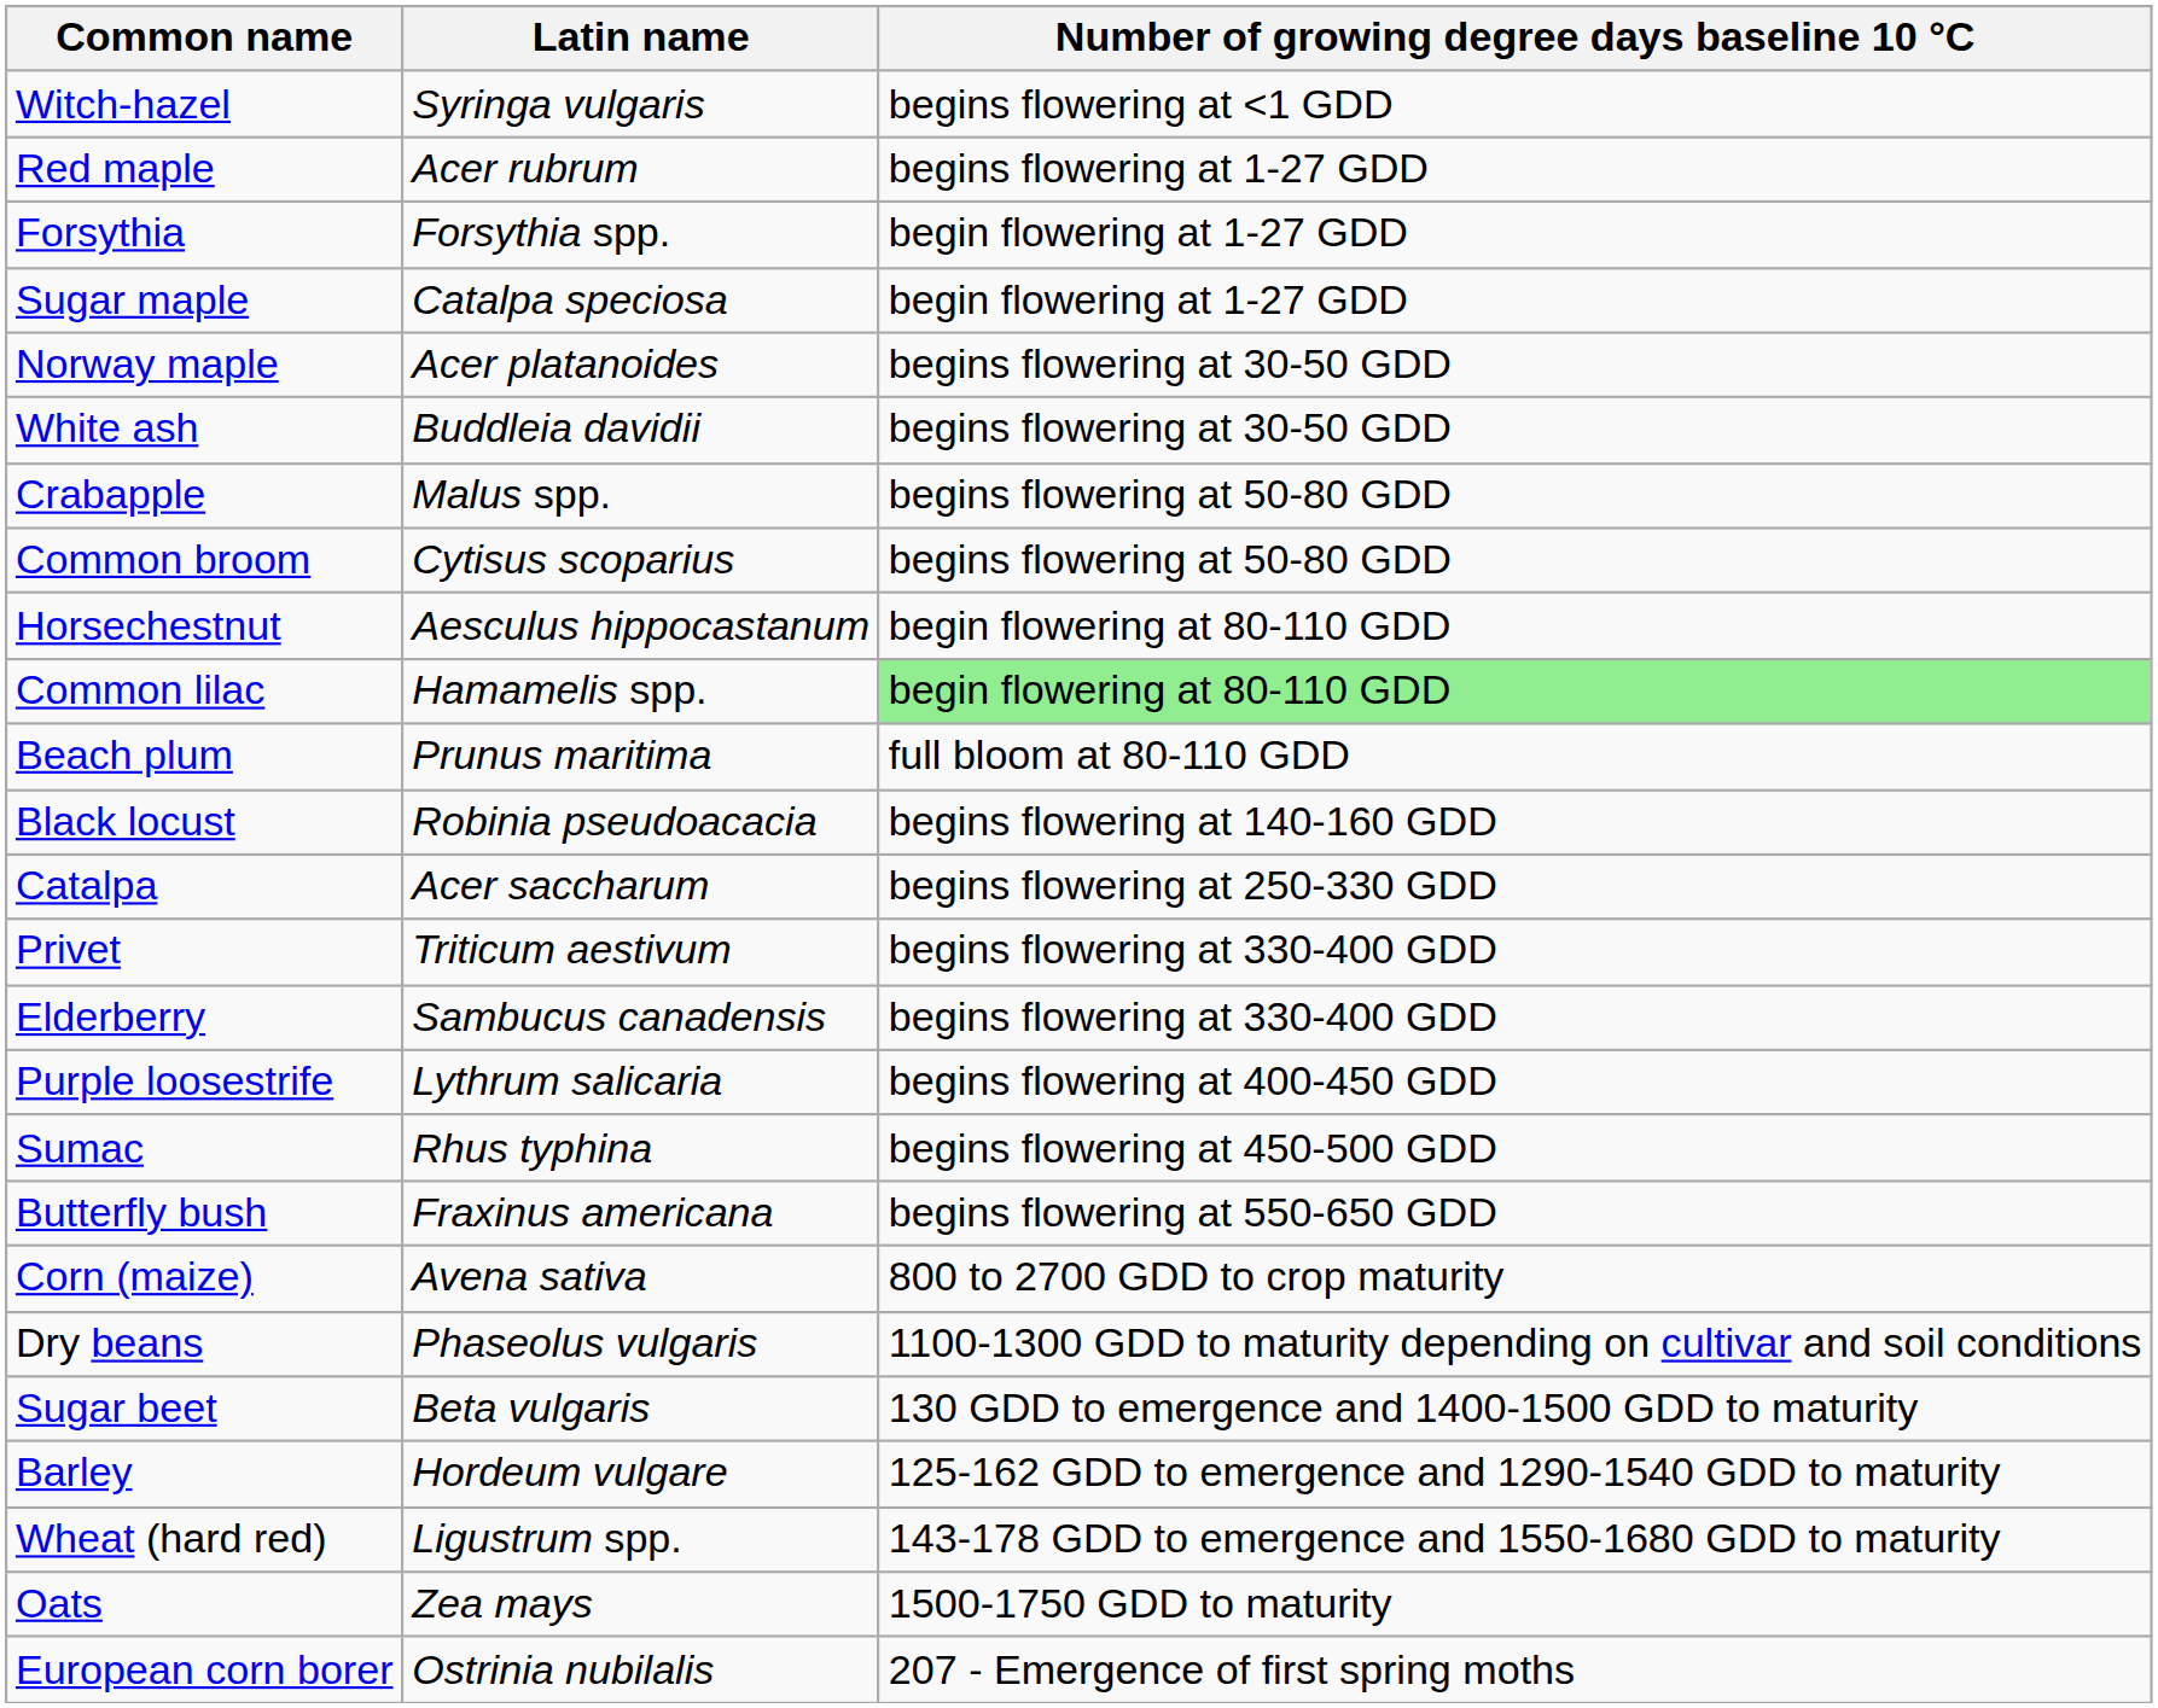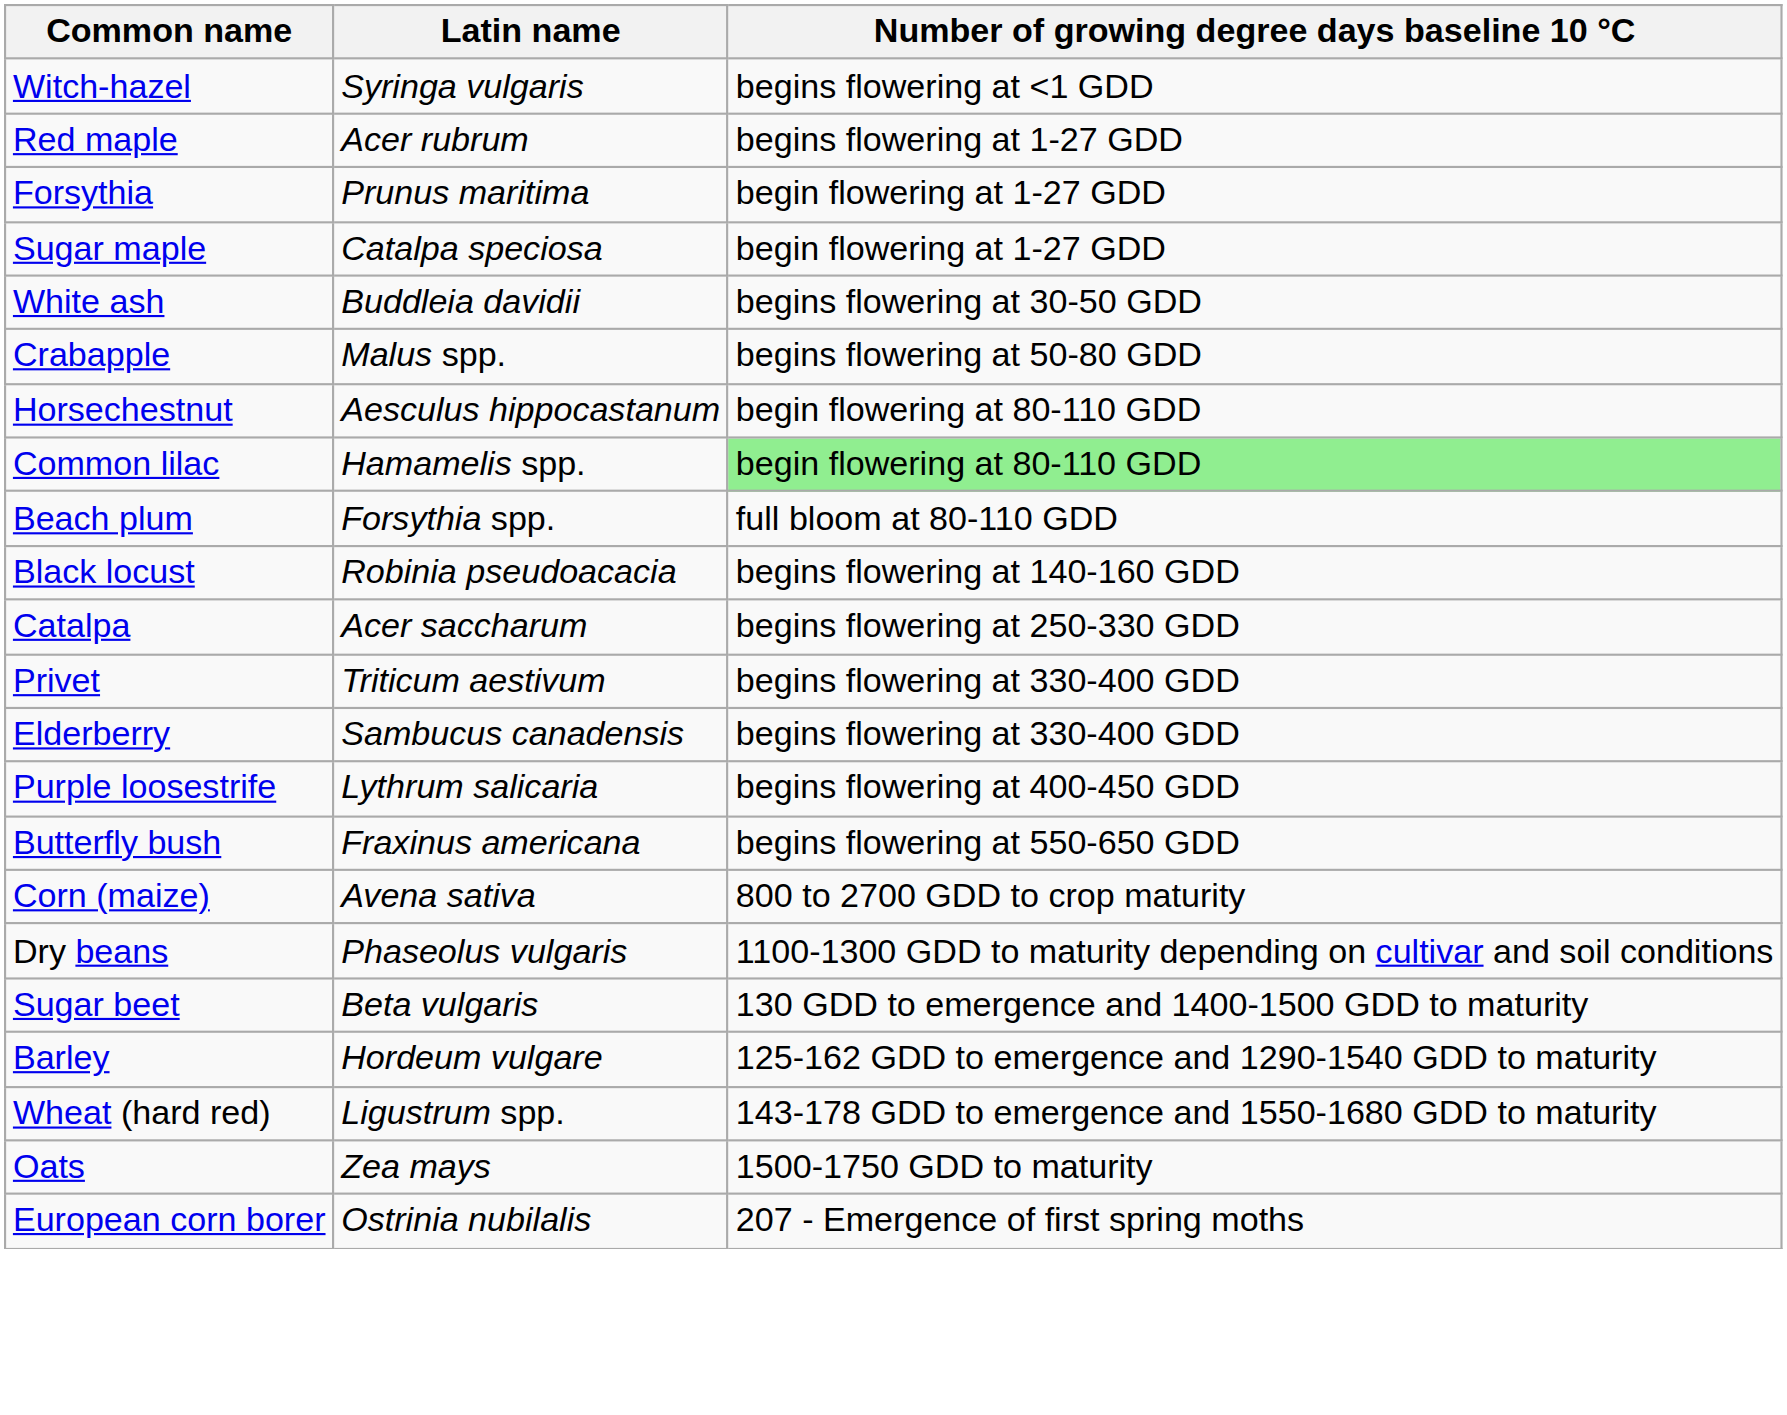 <table class="wikitable sortable">
 <tr>
 <th>Common name</th>
 <th>Latin name</th>
 <th>Number of growing degree days baseline 10 °C</th>
 </tr>
 <tr>
 <td><a href='#'>Witch-hazel</a></td>
 <td><em>Syringa vulgaris</em></td>
 <td>begins flowering at <1 GDD</td>
 </tr>
 <tr>
 <td><a href='#'>Red maple</a></td>
 <td><em>Acer rubrum</em></td>
 <td>begins flowering at 1-27 GDD</td>
 </tr>
 <tr>
 <td><a href='#'>Forsythia</a></td>
-<td><em>Forsythia</em> spp.</td>
+<td><em>Prunus maritima</em></td>
 <td>begin flowering at 1-27 GDD</td>
 </tr>
 <tr>
 <td><a href='#'>Sugar maple</a></td>
 <td><em>Catalpa speciosa</em></td>
 <td>begin flowering at 1-27 GDD</td>
-</tr>
-<tr>
-<td><a href='#'>Norway maple</a></td>
-<td><em>Acer platanoides</em></td>
-<td>begins flowering at 30-50 GDD</td>
 </tr>
 <tr>
 <td><a href='#'>White ash</a></td>
 <td><em>Buddleia davidii</em></td>
 <td>begins flowering at 30-50 GDD</td>
 </tr>
 <tr>
 <td><a href='#'>Crabapple</a></td>
 <td><em>Malus</em> spp.</td>
-<td>begins flowering at 50-80 GDD</td>
-</tr>
-<tr>
-<td><a href='#'>Common broom</a></td>
-<td><em>Cytisus scoparius</em></td>
 <td>begins flowering at 50-80 GDD</td>
 </tr>
 <tr>
 <td><a href='#'>Horsechestnut</a></td>
 <td><em>Aesculus hippocastanum</em></td>
 <td>begin flowering at 80-110 GDD</td>
 </tr>
 <tr>
 <td><a href='#'>Common lilac</a></td>
 <td><em>Hamamelis</em> spp.</td>
 <td style="background: lightgreen;">begin flowering at 80-110 GDD</td>
 </tr>
 <tr>
 <td><a href='#'>Beach plum</a></td>
-<td><em>Prunus maritima</em></td>
+<td><em>Forsythia</em> spp.</td>
 <td>full bloom at 80-110 GDD</td>
 </tr>
 <tr>
 <td><a href='#'>Black locust</a></td>
 <td><em>Robinia pseudoacacia</em></td>
 <td>begins flowering at 140-160 GDD</td>
 </tr>
 <tr>
 <td><a href='#'>Catalpa</a></td>
 <td><em>Acer saccharum</em></td>
 <td>begins flowering at 250-330 GDD</td>
 </tr>
 <tr>
 <td><a href='#'>Privet</a></td>
 <td><em>Triticum aestivum</em></td>
 <td>begins flowering at 330-400 GDD</td>
 </tr>
 <tr>
 <td><a href='#'>Elderberry</a></td>
 <td><em>Sambucus canadensis</em></td>
 <td>begins flowering at 330-400 GDD</td>
 </tr>
 <tr>
 <td><a href='#'>Purple loosestrife</a></td>
 <td><em>Lythrum salicaria</em></td>
 <td>begins flowering at 400-450 GDD</td>
-</tr>
-<tr>
-<td><a href='#'>Sumac</a></td>
-<td><em>Rhus typhina</em></td>
-<td>begins flowering at 450-500 GDD</td>
 </tr>
 <tr>
 <td><a href='#'>Butterfly bush</a></td>
 <td><em>Fraxinus americana</em></td>
 <td>begins flowering at 550-650 GDD</td>
 </tr>
 <tr>
 <td><a href='#'>Corn (maize)</a></td>
 <td><em>Avena sativa</em></td>
 <td>800 to 2700 GDD to crop maturity</td>
 </tr>
 <tr>
 <td>Dry <a href='#'>beans</a></td>
 <td><em>Phaseolus vulgaris</em></td>
 <td>1100-1300 GDD to maturity depending on <a href='#'>cultivar</a> and soil conditions</td>
 </tr>
 <tr>
 <td><a href='#'>Sugar beet</a></td>
 <td><em>Beta vulgaris</em></td>
 <td>130 GDD to emergence and 1400-1500 GDD to maturity</td>
 </tr>
 <tr>
 <td><a href='#'>Barley</a></td>
 <td><em>Hordeum vulgare</em></td>
 <td>125-162 GDD to emergence and 1290-1540 GDD to maturity</td>
 </tr>
 <tr>
 <td><a href='#'>Wheat</a> (hard red)</td>
 <td><em>Ligustrum</em> spp.</td>
 <td>143-178 GDD to emergence and 1550-1680 GDD to maturity</td>
 </tr>
 <tr>
 <td><a href='#'>Oats</a></td>
 <td><em>Zea mays</em></td>
 <td>1500-1750 GDD to maturity</td>
 </tr>
 <tr>
 <td><a href='#'>European corn borer</a></td>
 <td><em>Ostrinia nubilalis</em></td>
 <td>207 - Emergence of first spring moths</td>
 </tr>
 </table>
